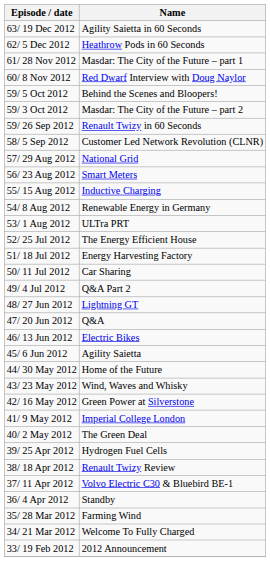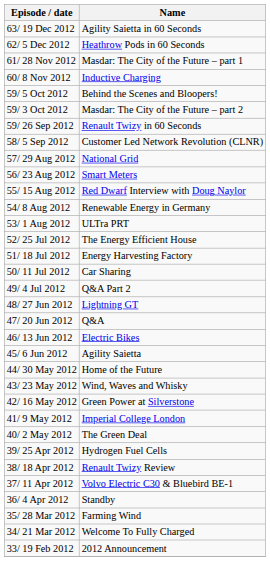 <table class="wikitable">
 <tr>
 <th>Episode / date</th>
 <th>Name</th>
 </tr>
 <tr>
 <td>63/ 19 Dec 2012</td>
 <td>Agility Saietta in 60 Seconds</td>
 </tr>
 <tr>
 <td>62/ 5 Dec 2012</td>
 <td><a href='#'>Heathrow</a> Pods in 60 Seconds</td>
 </tr>
 <tr>
 <td>61/ 28 Nov 2012</td>
 <td>Masdar: The City of the Future – part 1</td>
 </tr>
 <tr>
 <td>60/ 8 Nov 2012</td>
-<td><a href='#'>Red Dwarf</a> Interview with <a href='#'>Doug Naylor</a></td>
+<td><a href='#'>Inductive Charging</a></td>
 </tr>
 <tr>
 <td>59/ 5 Oct 2012</td>
 <td>Behind the Scenes and Bloopers!</td>
 </tr>
 <tr>
 <td>59/ 3 Oct 2012</td>
 <td>Masdar: The City of the Future – part 2</td>
 </tr>
 <tr>
 <td>59/ 26 Sep 2012</td>
 <td><a href='#'>Renault Twizy</a> in 60 Seconds</td>
 </tr>
 <tr>
 <td>58/ 5 Sep 2012</td>
 <td>Customer Led Network Revolution (CLNR)</td>
 </tr>
 <tr>
 <td>57/ 29 Aug 2012</td>
 <td><a href='#'>National Grid</a></td>
 </tr>
 <tr>
 <td>56/ 23 Aug 2012</td>
 <td><a href='#'>Smart Meters</a></td>
 </tr>
 <tr>
 <td>55/ 15 Aug 2012</td>
-<td><a href='#'>Inductive Charging</a></td>
+<td><a href='#'>Red Dwarf</a> Interview with <a href='#'>Doug Naylor</a></td>
 </tr>
 <tr>
 <td>54/ 8 Aug 2012</td>
 <td>Renewable Energy in Germany</td>
 </tr>
 <tr>
 <td>53/ 1 Aug 2012</td>
 <td>ULTra PRT</td>
 </tr>
 <tr>
 <td>52/ 25 Jul 2012</td>
 <td>The Energy Efficient House</td>
 </tr>
 <tr>
 <td>51/ 18 Jul 2012</td>
 <td>Energy Harvesting Factory</td>
 </tr>
 <tr>
 <td>50/ 11 Jul 2012</td>
 <td>Car Sharing</td>
 </tr>
 <tr>
 <td>49/ 4 Jul 2012</td>
 <td>Q&A Part 2</td>
 </tr>
 <tr>
 <td>48/ 27 Jun 2012</td>
 <td><a href='#'>Lightning GT</a></td>
 </tr>
 <tr>
 <td>47/ 20 Jun 2012</td>
 <td>Q&A</td>
 </tr>
 <tr>
 <td>46/ 13 Jun 2012</td>
 <td><a href='#'>Electric Bikes</a></td>
 </tr>
 <tr>
 <td>45/ 6 Jun 2012</td>
 <td>Agility Saietta</td>
 </tr>
 <tr>
 <td>44/ 30 May 2012</td>
 <td>Home of the Future</td>
 </tr>
 <tr>
 <td>43/ 23 May 2012</td>
 <td>Wind, Waves and Whisky</td>
 </tr>
 <tr>
 <td>42/ 16 May 2012</td>
 <td>Green Power at <a href='#'>Silverstone</a></td>
 </tr>
 <tr>
 <td>41/ 9 May 2012</td>
 <td><a href='#'>Imperial College London</a></td>
 </tr>
 <tr>
 <td>40/ 2 May 2012</td>
 <td>The Green Deal</td>
 </tr>
 <tr>
 <td>39/ 25 Apr 2012</td>
 <td>Hydrogen Fuel Cells</td>
 </tr>
 <tr>
 <td>38/ 18 Apr 2012</td>
 <td><a href='#'>Renault Twizy</a> Review</td>
 </tr>
 <tr>
 <td>37/ 11 Apr 2012</td>
 <td><a href='#'>Volvo Electric C30</a> & Bluebird BE-1</td>
 </tr>
 <tr>
 <td>36/ 4 Apr 2012</td>
 <td>Standby</td>
 </tr>
 <tr>
 <td>35/ 28 Mar 2012</td>
 <td>Farming Wind</td>
 </tr>
 <tr>
 <td>34/ 21 Mar 2012</td>
 <td>Welcome To Fully Charged</td>
 </tr>
 <tr>
 <td>33/ 19 Feb 2012</td>
 <td>2012 Announcement</td>
 </tr>
 <tr>
 </tr>
 </table>
